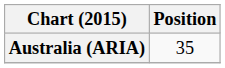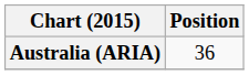 <table class="wikitable sortable plainrowheaders" style="text-align:center">
 <tr>
 <th scope="col">Chart (2015)</th>
 <th scope="col">Position</th>
 </tr>
 <tr>
 <th scope="row">Australia (ARIA)</th>
-<td>35</td>
+<td>36</td>
 </tr>
 <tr>
 </tr>
 </table>
